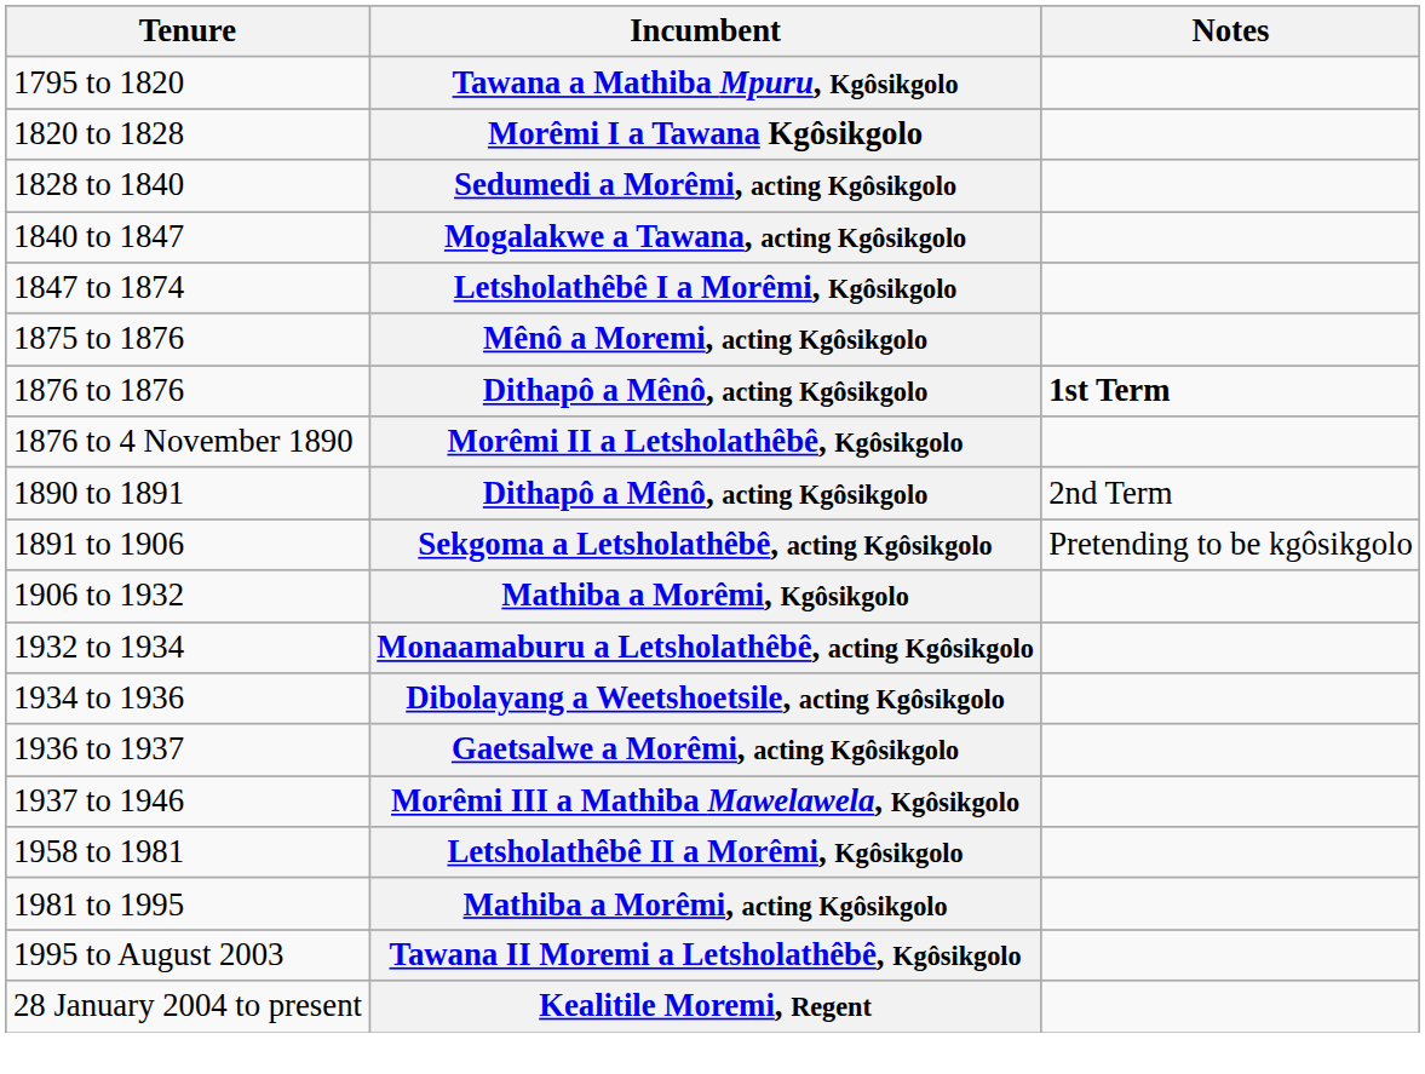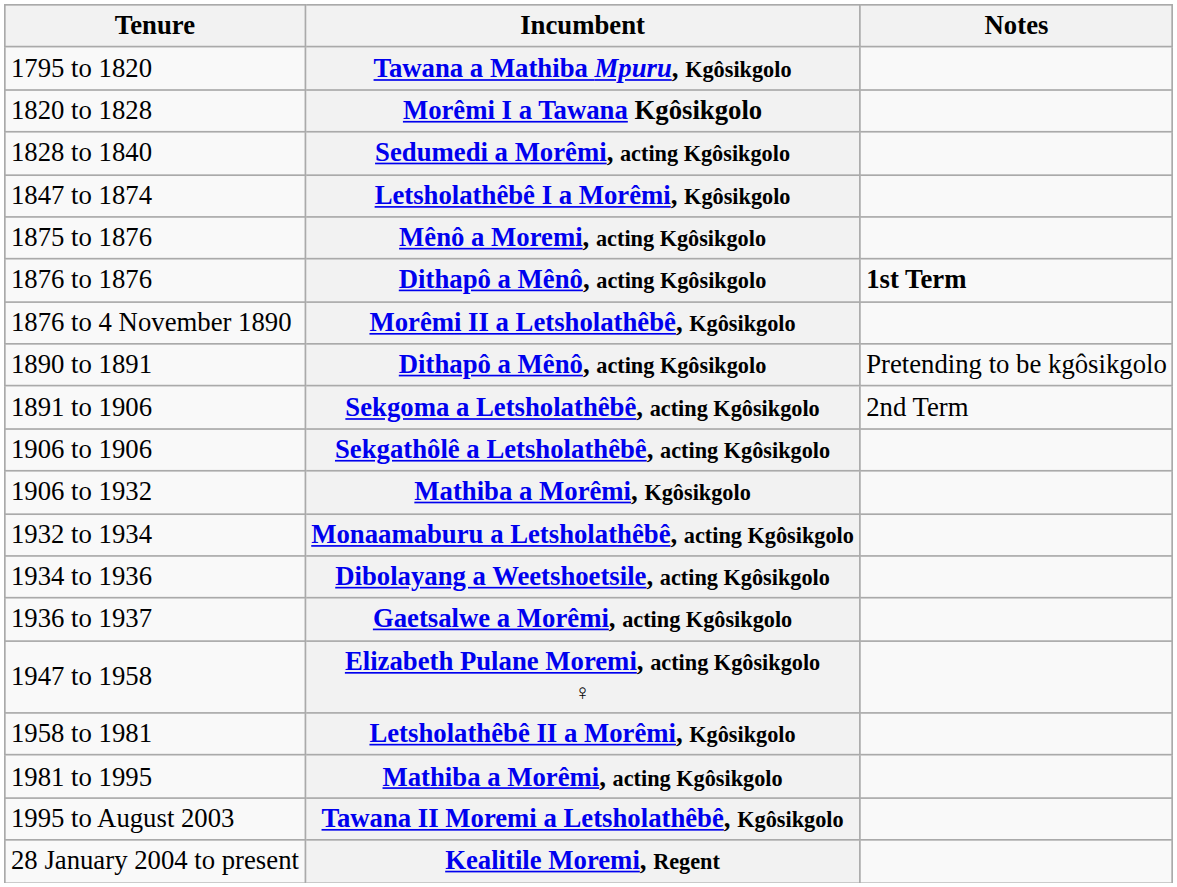 <table class="wikitable sortable">
 <tr>
 <th>Tenure</th>
 <th>Incumbent</th>
 <th>Notes</th>
 </tr>
 <tr>
 <td>1795 to 1820</td>
 <th><a href='#'>Tawana a Mathiba <em>Mpuru</em></a>, <small>Kgôsikgolo</small></th>
 <td></td>
 </tr>
 <tr>
 <td>1820 to 1828</td>
 <th><a href='#'>Morêmi I a Tawana</a> Kgôsikgolo</th>
 <td></td>
 </tr>
 <tr>
 <td>1828 to 1840</td>
 <th><a href='#'>Sedumedi a Morêmi</a>, <small>acting Kgôsikgolo</small></th>
-<td></td>
-</tr>
-<tr>
-<td>1840 to 1847</td>
-<th><a href='#'>Mogalakwe a Tawana</a>, <small>acting Kgôsikgolo</small></th>
 <td></td>
 </tr>
 <tr>
 <td>1847 to 1874</td>
 <th><a href='#'>Letsholathêbê I a Morêmi</a>, <small>Kgôsikgolo</small></th>
 <td></td>
 </tr>
 <tr>
 <td>1875 to 1876</td>
 <th><a href='#'>Mênô a Moremi</a>, <small>acting Kgôsikgolo</small></th>
 <td></td>
 </tr>
 <tr>
 <td>1876 to 1876</td>
 <th><a href='#'>Dithapô a Mênô</a>, <small>acting Kgôsikgolo</small></th>
 <td><strong>1st Term</strong></td>
 </tr>
 <tr>
 <td>1876 to 4 November 1890</td>
 <th><a href='#'>Morêmi II a Letsholathêbê</a>, <small>Kgôsikgolo</small></th>
 <td></td>
 </tr>
 <tr>
 <td>1890 to 1891</td>
 <th><a href='#'>Dithapô a Mênô</a>, <small>acting Kgôsikgolo</small></th>
-<td>2nd Term</td>
+<td>Pretending to be kgôsikgolo</td>
 </tr>
 <tr>
 <td>1891 to 1906</td>
 <th><a href='#'>Sekgoma a Letsholathêbê</a>, <small>acting Kgôsikgolo</small></th>
-<td>Pretending to be kgôsikgolo</td>
+<td>2nd Term</td>
+</tr>
+<tr>
+<td>1906 to 1906</td>
+<th><a href='#'>Sekgathôlê a Letsholathêbê</a>, <small>acting Kgôsikgolo</small></th>
+<td></td>
 </tr>
 <tr>
 <td>1906 to 1932</td>
 <th><a href='#'>Mathiba a Morêmi</a>, <small>Kgôsikgolo</small></th>
 <td></td>
 </tr>
 <tr>
 <td>1932 to 1934</td>
 <th><a href='#'>Monaamaburu a Letsholathêbê</a>, <small>acting Kgôsikgolo</small></th>
 <td></td>
 </tr>
 <tr>
 <td>1934 to 1936</td>
 <th><a href='#'>Dibolayang a Weetshoetsile</a>, <small>acting Kgôsikgolo</small></th>
 <td></td>
 </tr>
 <tr>
 <td>1936 to 1937</td>
 <th><a href='#'>Gaetsalwe a Morêmi</a>, <small>acting Kgôsikgolo</small></th>
 <td></td>
 </tr>
 <tr>
-<td>1937 to 1946</td>
-<th><a href='#'>Morêmi III a Mathiba <em>Mawelawela</em></a>, <small>Kgôsikgolo</small></th>
+<td>1947 to 1958</td>
+<th><a href='#'>Elizabeth Pulane Moremi</a>, <small>acting Kgôsikgolo<br>♀</small></th>
 <td></td>
 </tr>
 <tr>
 <td>1958 to 1981</td>
 <th><a href='#'>Letsholathêbê II a Morêmi</a>, <small>Kgôsikgolo</small></th>
 <td></td>
 </tr>
 <tr>
 <td>1981 to 1995</td>
 <th><a href='#'>Mathiba a Morêmi</a>, <small>acting Kgôsikgolo</small></th>
 <td></td>
 </tr>
 <tr>
 <td>1995 to August 2003</td>
 <th><a href='#'>Tawana II Moremi a Letsholathêbê</a>, <small>Kgôsikgolo</small></th>
 <td></td>
 </tr>
 <tr>
 <td>28 January 2004 to present</td>
 <th><a href='#'>Kealitile Moremi</a>, <small>Regent</small></th>
 <td></td>
 </tr>
 </table>
